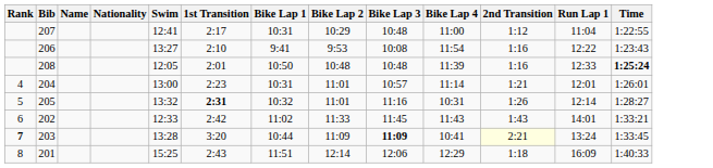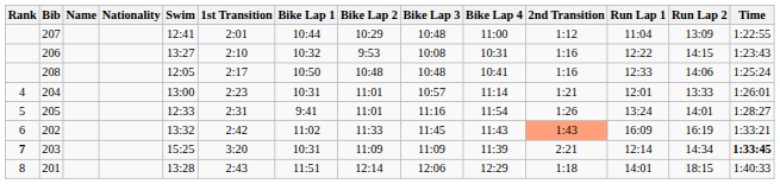 <table class="wikitable sortable" style="text-align:center">
 <tr>
 <th>Rank</th>
 <th>Bib</th>
 <th>Name</th>
 <th>Nationality</th>
 <th>Swim</th>
 <th>1st Transition</th>
 <th>Bike Lap 1</th>
 <th>Bike Lap 2</th>
 <th>Bike Lap 3</th>
 <th>Bike Lap 4</th>
 <th>2nd Transition</th>
 <th>Run Lap 1</th>
+<th>Run Lap 2</th>
 <th>Time</th>
 </tr>
 <tr>
 <td></td>
 <td>207</td>
 <td align=left></td>
 <td align=left></td>
 <td>12:41</td>
-<td>2:17</td>
-<td>10:31</td>
+<td>2:01</td>
+<td>10:44</td>
 <td>10:29</td>
 <td>10:48</td>
 <td>11:00</td>
 <td>1:12</td>
 <td>11:04</td>
+<td>13:09</td>
 <td>1:22:55</td>
 </tr>
 <tr>
 <td></td>
 <td>206</td>
 <td align=left></td>
 <td align=left></td>
 <td>13:27</td>
 <td>2:10</td>
-<td>9:41</td>
+<td>10:32</td>
 <td>9:53</td>
 <td>10:08</td>
-<td>11:54</td>
+<td>10:31</td>
 <td>1:16</td>
 <td>12:22</td>
+<td>14:15</td>
 <td>1:23:43</td>
 </tr>
 <tr>
 <td></td>
 <td>208</td>
 <td align=left></td>
 <td align=left></td>
 <td>12:05</td>
-<td>2:01</td>
+<td>2:17</td>
 <td>10:50</td>
 <td>10:48</td>
 <td>10:48</td>
-<td>11:39</td>
+<td>10:41</td>
 <td>1:16</td>
 <td>12:33</td>
-<td><strong>1:25:24</strong></td>
+<td>14:06</td>
+<td>1:25:24</td>
 </tr>
 <tr>
 <td>4</td>
 <td>204</td>
 <td align=left></td>
 <td align=left></td>
 <td>13:00</td>
 <td>2:23</td>
 <td>10:31</td>
 <td>11:01</td>
 <td>10:57</td>
 <td>11:14</td>
 <td>1:21</td>
 <td>12:01</td>
+<td>13:33</td>
 <td>1:26:01</td>
 </tr>
 <tr>
 <td>5</td>
 <td>205</td>
 <td align=left></td>
 <td align=left></td>
-<td>13:32</td>
-<td><strong>2:31</strong></td>
-<td>10:32</td>
+<td>12:33</td>
+<td>2:31</td>
+<td>9:41</td>
 <td>11:01</td>
 <td>11:16</td>
-<td>10:31</td>
+<td>11:54</td>
 <td>1:26</td>
-<td>12:14</td>
+<td>13:24</td>
+<td>14:01</td>
 <td>1:28:27</td>
 </tr>
 <tr>
 <td>6</td>
 <td>202</td>
 <td align=left></td>
 <td align=left></td>
-<td>12:33</td>
+<td>13:32</td>
 <td>2:42</td>
 <td>11:02</td>
 <td>11:33</td>
 <td>11:45</td>
 <td>11:43</td>
-<td>1:43</td>
-<td>14:01</td>
+<td style="background: lightsalmon;">1:43</td>
+<td>16:09</td>
+<td>16:19</td>
 <td>1:33:21</td>
 </tr>
 <tr>
 <td><strong>7</strong></td>
 <td>203</td>
 <td align=left></td>
 <td align=left></td>
-<td>13:28</td>
+<td>15:25</td>
 <td>3:20</td>
-<td>10:44</td>
+<td>10:31</td>
 <td>11:09</td>
-<td><strong>11:09</strong></td>
-<td>10:41</td>
-<td style="background: lightyellow;">2:21</td>
-<td>13:24</td>
-<td>1:33:45</td>
+<td>11:09</td>
+<td>11:39</td>
+<td>2:21</td>
+<td>12:14</td>
+<td>14:34</td>
+<td><strong>1:33:45</strong></td>
 </tr>
 <tr>
 <td>8</td>
 <td>201</td>
 <td align=left></td>
 <td align=left></td>
-<td>15:25</td>
+<td>13:28</td>
 <td>2:43</td>
 <td>11:51</td>
 <td>12:14</td>
 <td>12:06</td>
 <td>12:29</td>
 <td>1:18</td>
-<td>16:09</td>
+<td>14:01</td>
+<td>18:15</td>
 <td>1:40:33</td>
 </tr>
 </table>
